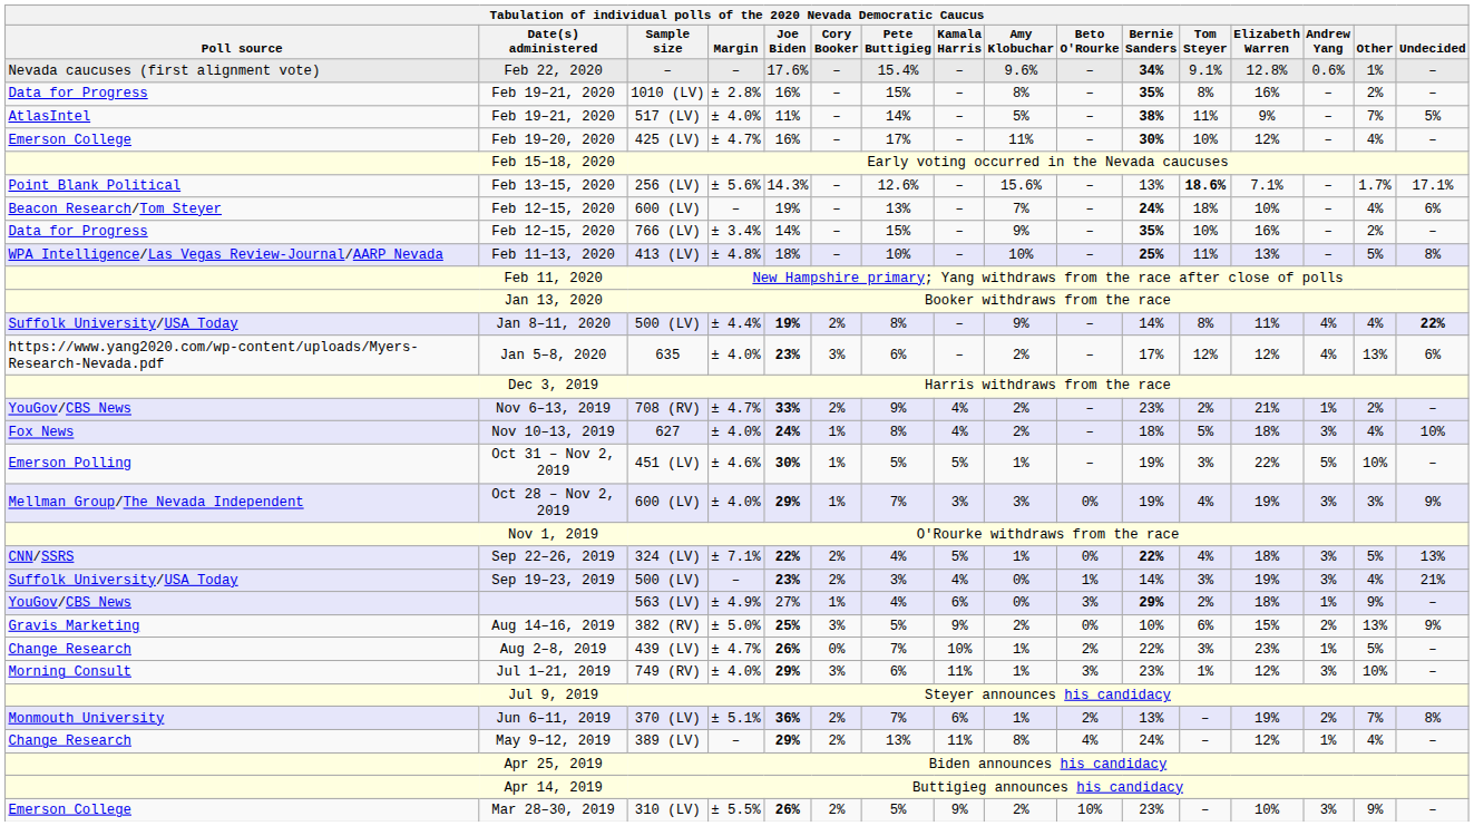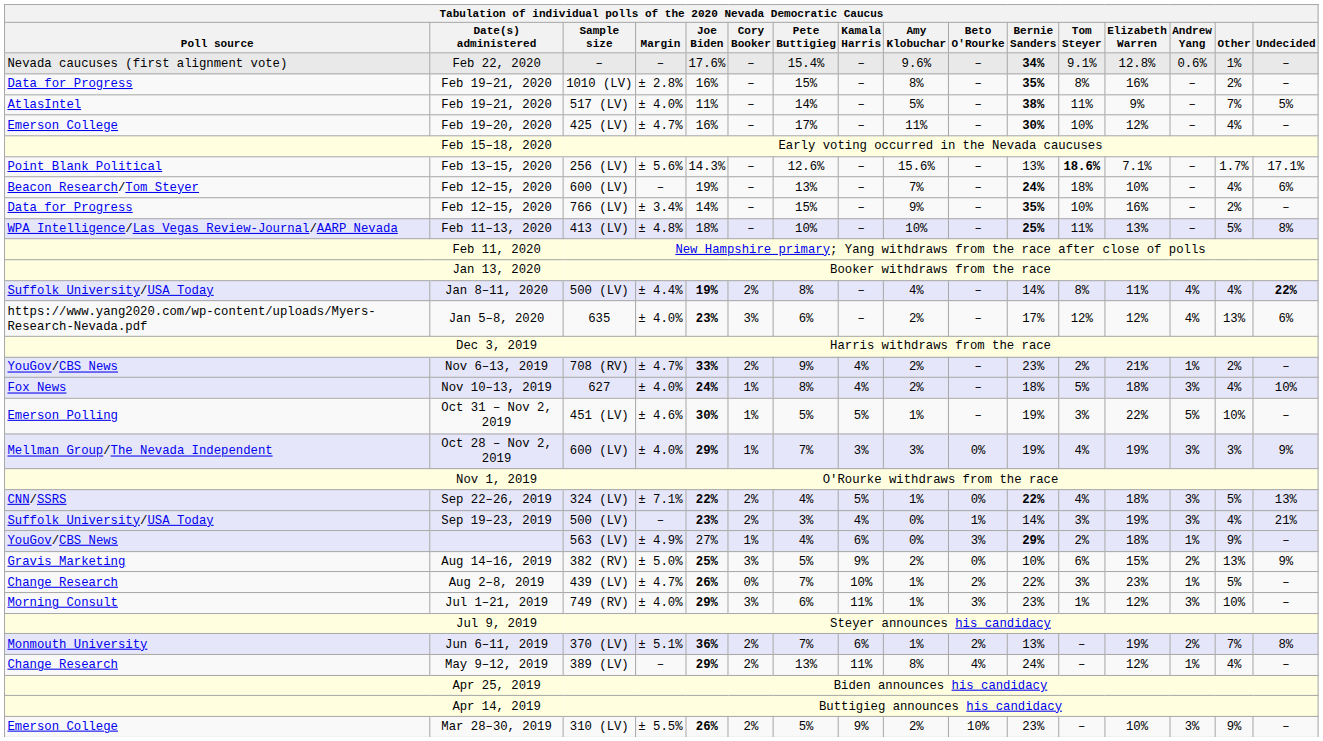 <table class="wikitable mw-collapsed mw-collapsible" style="font-size:90%;text-align:center;">
 <tr style="vertical-align:bottom; font-size:90%;">
 <th colspan="17">Tabulation of individual polls of the 2020 Nevada Democratic Caucus</th>
 </tr>
 <tr style="vertical-align:bottom; font-size:90%;">
 <th>Poll source</th>
 <th>Date(s)<br>administered</th>
 <th>Sample<br>size</th>
 <th>Margin<br></th>
 <th>Joe<br>Biden</th>
 <th>Cory<br>Booker</th>
 <th>Pete<br>Buttigieg</th>
 <th>Kamala<br>Harris</th>
 <th>Amy<br>Klobuchar</th>
 <th>Beto<br>O'Rourke</th>
 <th>Bernie<br>Sanders</th>
 <th>Tom<br>Steyer</th>
 <th>Elizabeth<br>Warren</th>
 <th>Andrew<br>Yang</th>
 <th>Other</th>
 <th>Undecided</th>
 </tr>
 <tr style="background:#e9e9e9;">
 <td style="text-align:left;">Nevada caucuses (first alignment vote)</td>
 <td>Feb 22, 2020</td>
 <td>–</td>
 <td>–</td>
 <td>17.6%</td>
 <td>–</td>
 <td>15.4%</td>
 <td>–</td>
 <td>9.6%</td>
 <td>–</td>
 <td><strong>34%</strong></td>
 <td>9.1%</td>
 <td>12.8%</td>
 <td>0.6%</td>
 <td>1%</td>
 <td>–</td>
 </tr>
 <tr>
 <td style="text-align:left;"><a href='#'>Data for Progress</a></td>
 <td>Feb 19–21, 2020</td>
 <td>1010 (LV)</td>
 <td>± 2.8%</td>
 <td>16%</td>
 <td>–</td>
 <td>15%</td>
 <td>–</td>
 <td>8%</td>
 <td>–</td>
 <td><strong>35%</strong></td>
 <td>8%</td>
 <td>16%</td>
 <td>–</td>
 <td>2%</td>
 <td>–</td>
 </tr>
 <tr>
 <td style="text-align:left;"><a href='#'>AtlasIntel</a></td>
 <td>Feb 19–21, 2020</td>
 <td>517 (LV)</td>
 <td>± 4.0%</td>
 <td>11%</td>
 <td>–</td>
 <td>14%</td>
 <td>–</td>
 <td>5%</td>
 <td>–</td>
 <td><strong>38%</strong></td>
 <td>11%</td>
 <td>9%</td>
 <td>–</td>
 <td>7%</td>
 <td>5%</td>
 </tr>
 <tr>
 <td style="text-align:left;"><a href='#'>Emerson College</a></td>
 <td>Feb 19–20, 2020</td>
 <td>425 (LV)</td>
 <td>± 4.7%</td>
 <td>16%</td>
 <td>–</td>
 <td>17%</td>
 <td>–</td>
 <td>11%</td>
 <td>–</td>
 <td><strong>30%</strong></td>
 <td>10%</td>
 <td>12%</td>
 <td>–</td>
 <td>4%</td>
 <td>–</td>
 </tr>
 <tr style="background:lightyellow;">
 <td style="border-right-style:hidden;"></td>
 <td style="border-right-style:hidden;">Feb 15–18, 2020</td>
 <td colspan="14">Early voting occurred in the Nevada caucuses</td>
 </tr>
 <tr>
 <td style="text-align:left;"><a href='#'>Point Blank Political</a></td>
 <td>Feb 13–15, 2020</td>
 <td>256 (LV)</td>
 <td>± 5.6%</td>
 <td>14.3%</td>
 <td>–</td>
 <td>12.6%</td>
 <td>–</td>
 <td>15.6%</td>
 <td>–</td>
 <td>13%</td>
 <td><strong>18.6%</strong></td>
 <td>7.1%</td>
 <td>–</td>
 <td>1.7%</td>
 <td>17.1%</td>
 </tr>
 <tr>
 <td style="text-align:left;"><a href='#'>Beacon Research</a>/<a href='#'>Tom Steyer</a></td>
 <td>Feb 12–15, 2020</td>
 <td>600 (LV)</td>
 <td>–</td>
 <td>19%</td>
 <td>–</td>
 <td>13%</td>
 <td>–</td>
 <td>7%</td>
 <td>–</td>
 <td><strong>24%</strong></td>
 <td>18%</td>
 <td>10%</td>
 <td>–</td>
 <td>4%</td>
 <td>6%</td>
 </tr>
 <tr>
 <td style="text-align:left;"><a href='#'>Data for Progress</a></td>
 <td>Feb 12–15, 2020</td>
 <td>766 (LV)</td>
 <td>± 3.4%</td>
 <td>14%</td>
 <td>–</td>
 <td>15%</td>
 <td>–</td>
 <td>9%</td>
 <td>–</td>
 <td><strong>35%</strong></td>
 <td>10%</td>
 <td>16%</td>
 <td>–</td>
 <td>2%</td>
 <td>–</td>
 </tr>
 <tr style="background:lavender;">
 <td style="text-align:left;"><a href='#'>WPA Intelligence</a>/<a href='#'>Las Vegas Review-Journal</a>/<a href='#'>AARP Nevada</a></td>
 <td>Feb 11–13, 2020</td>
 <td>413 (LV)</td>
 <td>± 4.8%</td>
 <td>18%</td>
 <td>–</td>
 <td>10%</td>
 <td>–</td>
 <td>10%</td>
 <td>–</td>
 <td><strong>25%</strong></td>
 <td>11%</td>
 <td>13%</td>
 <td>–</td>
 <td>5%</td>
 <td>8%</td>
 </tr>
 <tr style="background:lightyellow;">
 <td style="border-right-style:hidden;"></td>
 <td style="border-right-style:hidden;">Feb 11, 2020</td>
 <td colspan="14"><a href='#'>New Hampshire primary</a>; Yang withdraws from the race after close of polls</td>
 </tr>
 <tr style="background:lightyellow;">
 <td style="border-right-style:hidden;"></td>
 <td style="border-right-style:hidden;">Jan 13, 2020</td>
 <td colspan="14">Booker withdraws from the race</td>
 </tr>
 <tr style="background:lavender;">
 <td style="text-align:left;"><a href='#'>Suffolk University</a>/<a href='#'>USA Today</a></td>
 <td>Jan 8–11, 2020</td>
 <td>500 (LV)</td>
 <td>± 4.4%</td>
 <td><strong>19%</strong></td>
 <td>2%</td>
 <td>8%</td>
 <td>–</td>
-<td>9%</td>
+<td>4%</td>
 <td>–</td>
 <td>14%</td>
 <td>8%</td>
 <td>11%</td>
 <td>4%</td>
 <td>4%</td>
 <td><strong>22%</strong></td>
 </tr>
 <tr>
 <td style="text-align:left;">https://www.yang2020.com/wp-content/uploads/Myers-Research-Nevada.pdf </td>
 <td>Jan 5–8, 2020</td>
 <td>635</td>
 <td>± 4.0%</td>
 <td><strong>23%</strong></td>
 <td>3%</td>
 <td>6%</td>
 <td>–</td>
 <td>2%</td>
 <td>–</td>
 <td>17%</td>
 <td>12%</td>
 <td>12%</td>
 <td>4%</td>
 <td>13%</td>
 <td>6%</td>
 </tr>
 <tr style="background:lightyellow;">
 <td style="border-right-style:hidden;"></td>
 <td style="border-right-style:hidden;">Dec 3, 2019</td>
 <td colspan="14">Harris withdraws from the race</td>
 </tr>
 <tr style="background:lavender;">
 <td style="text-align:left;"><a href='#'>YouGov</a>/<a href='#'>CBS News</a></td>
 <td>Nov 6–13, 2019</td>
 <td>708 (RV)</td>
 <td>± 4.7%</td>
 <td><strong>33%</strong></td>
 <td>2%</td>
 <td>9%</td>
 <td>4%</td>
 <td>2%</td>
 <td>–</td>
 <td>23%</td>
 <td>2%</td>
 <td>21%</td>
 <td>1%</td>
 <td>2%</td>
 <td>–</td>
 </tr>
 <tr style="background:lavender;">
 <td style="text-align:left;"><a href='#'>Fox News</a></td>
 <td>Nov 10–13, 2019</td>
 <td>627</td>
 <td>± 4.0%</td>
 <td><strong>24%</strong></td>
 <td>1%</td>
 <td>8%</td>
 <td>4%</td>
 <td>2%</td>
 <td>–</td>
 <td>18%</td>
 <td>5%</td>
 <td>18%</td>
 <td>3%</td>
 <td>4%</td>
 <td>10%</td>
 </tr>
 <tr>
 <td style="text-align:left;"><a href='#'>Emerson Polling</a></td>
 <td>Oct 31 – Nov 2, 2019</td>
 <td>451 (LV)</td>
 <td>± 4.6%</td>
 <td><strong>30%</strong></td>
 <td>1%</td>
 <td>5%</td>
 <td>5%</td>
 <td>1%</td>
 <td>–</td>
 <td>19%</td>
 <td>3%</td>
 <td>22%</td>
 <td>5%</td>
 <td>10%</td>
 <td>–</td>
 </tr>
 <tr style="background:lavender;">
 <td style="text-align:left;"><a href='#'>Mellman Group</a>/<a href='#'>The Nevada Independent</a></td>
 <td>Oct 28 – Nov 2, 2019</td>
 <td>600 (LV)</td>
 <td>± 4.0%</td>
 <td><strong>29%</strong></td>
 <td>1%</td>
 <td>7%</td>
 <td>3%</td>
 <td>3%</td>
 <td>0%</td>
 <td>19%</td>
 <td>4%</td>
 <td>19%</td>
 <td>3%</td>
 <td>3%</td>
 <td>9%</td>
 </tr>
 <tr style="background:lightyellow;">
 <td style="border-right-style:hidden;"></td>
 <td style="border-right-style:hidden;">Nov 1, 2019</td>
 <td colspan=14>O'Rourke withdraws from the race</td>
 </tr>
 <tr style="background:lavender;">
 <td style="text-align:left;"><a href='#'>CNN</a>/<a href='#'>SSRS</a></td>
 <td>Sep 22–26, 2019</td>
 <td>324 (LV)</td>
 <td>± 7.1%</td>
 <td><strong>22%</strong></td>
 <td>2%</td>
 <td>4%</td>
 <td>5%</td>
 <td>1%</td>
 <td>0%</td>
 <td><strong>22%</strong></td>
 <td>4%</td>
 <td>18%</td>
 <td>3%</td>
 <td>5%</td>
 <td>13%</td>
 </tr>
 <tr style="background:lavender;">
 <td style="text-align:left;"><a href='#'>Suffolk University</a>/<a href='#'>USA Today</a></td>
 <td>Sep 19–23, 2019</td>
 <td>500 (LV)</td>
 <td>–</td>
 <td><strong>23%</strong></td>
 <td>2%</td>
 <td>3%</td>
 <td>4%</td>
 <td>0%</td>
 <td>1%</td>
 <td>14%</td>
 <td>3%</td>
 <td>19%</td>
 <td>3%</td>
 <td>4%</td>
 <td>21%</td>
 </tr>
 <tr style="background:lavender;">
 <td style="text-align:left;"><a href='#'>YouGov</a>/<a href='#'>CBS News</a></td>
 <td></td>
 <td>563 (LV)</td>
 <td>± 4.9%</td>
 <td>27%</td>
 <td>1%</td>
 <td>4%</td>
 <td>6%</td>
 <td>0%</td>
 <td>3%</td>
 <td><strong>29%</strong></td>
 <td>2%</td>
 <td>18%</td>
 <td>1%</td>
 <td>9%</td>
 <td>–</td>
 </tr>
 <tr>
 <td style="text-align:left;"><a href='#'>Gravis Marketing</a></td>
 <td>Aug 14–16, 2019</td>
 <td>382 (RV)</td>
 <td>± 5.0%</td>
 <td><strong>25%</strong></td>
 <td>3%</td>
 <td>5%</td>
 <td>9%</td>
 <td>2%</td>
 <td>0%</td>
 <td>10%</td>
 <td>6%</td>
 <td>15%</td>
 <td>2%</td>
 <td>13%</td>
 <td>9%</td>
 </tr>
 <tr>
 <td style="text-align:left;"><a href='#'>Change Research</a></td>
 <td>Aug 2–8, 2019</td>
 <td>439 (LV)</td>
 <td>± 4.7%</td>
 <td><strong>26%</strong></td>
 <td>0%</td>
 <td>7%</td>
 <td>10%</td>
 <td>1%</td>
 <td>2%</td>
 <td>22%</td>
 <td>3%</td>
 <td>23%</td>
 <td>1%</td>
 <td>5%</td>
 <td>–</td>
 </tr>
 <tr>
 <td style="text-align:left;"><a href='#'>Morning Consult</a></td>
 <td>Jul 1–21, 2019</td>
 <td>749 (RV)</td>
 <td>± 4.0%</td>
 <td><strong>29%</strong></td>
 <td>3%</td>
 <td>6%</td>
 <td>11%</td>
 <td>1%</td>
 <td>3%</td>
 <td>23%</td>
 <td>1%</td>
 <td>12%</td>
 <td>3%</td>
 <td>10%</td>
 <td>–</td>
 </tr>
 <tr style="background:lightyellow;">
 <td style="border-right-style:hidden;"></td>
 <td style="border-right-style:hidden;">Jul 9, 2019</td>
 <td colspan="14">Steyer announces <a href='#'>his candidacy</a></td>
 </tr>
 <tr style="background:lavender;">
 <td style="text-align:left;"><a href='#'>Monmouth University</a></td>
 <td>Jun 6–11, 2019</td>
 <td>370 (LV)</td>
 <td>± 5.1%</td>
 <td><strong>36%</strong></td>
 <td>2%</td>
 <td>7%</td>
 <td>6%</td>
 <td>1%</td>
 <td>2%</td>
 <td>13%</td>
 <td>–</td>
 <td>19%</td>
 <td>2%</td>
 <td>7%</td>
 <td>8%</td>
 </tr>
 <tr>
 <td style="text-align:left;"><a href='#'>Change Research</a></td>
 <td>May 9–12, 2019</td>
 <td>389 (LV)</td>
 <td>–</td>
 <td><strong>29%</strong></td>
 <td>2%</td>
 <td>13%</td>
 <td>11%</td>
 <td>8%</td>
 <td>4%</td>
 <td>24%</td>
 <td>–</td>
 <td>12%</td>
 <td>1%</td>
 <td>4%</td>
 <td>–</td>
 </tr>
 <tr style="background:lightyellow;">
 <td style="border-right-style:hidden;"></td>
 <td style="border-right-style:hidden;">Apr 25, 2019</td>
 <td colspan="14">Biden announces <a href='#'>his candidacy</a></td>
 </tr>
 <tr style="background:lightyellow;">
 <td style="border-right-style:hidden;"></td>
 <td style="border-right-style:hidden;">Apr 14, 2019</td>
 <td colspan="14">Buttigieg announces <a href='#'>his candidacy</a></td>
 </tr>
 <tr>
 <td style="text-align:left;"><a href='#'>Emerson College</a></td>
 <td>Mar 28–30, 2019</td>
 <td>310 (LV)</td>
 <td>± 5.5%</td>
 <td><strong>26%</strong></td>
 <td>2%</td>
 <td>5%</td>
 <td>9%</td>
 <td>2%</td>
 <td>10%</td>
 <td>23%</td>
 <td>–</td>
 <td>10%</td>
 <td>3%</td>
 <td>9%</td>
 <td>–</td>
 </tr>
 </table>
